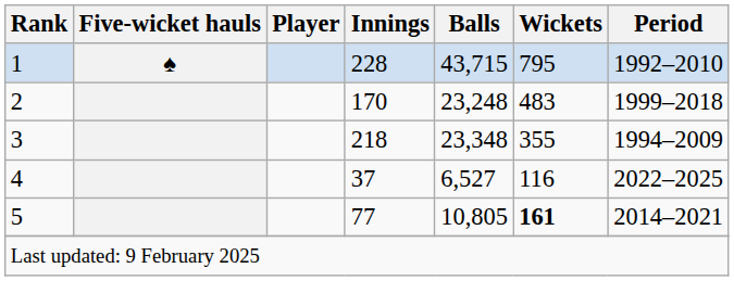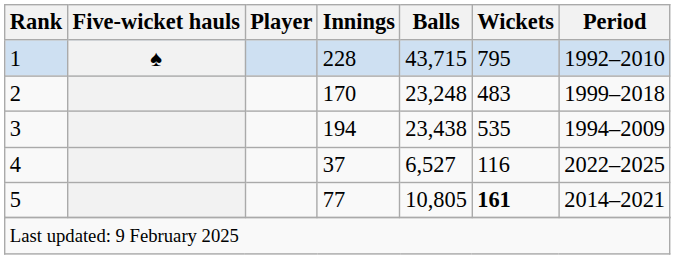 <table class="wikitable plainrowheaders sortable">
 <tr>
 <th scope=col>Rank</th>
 <th scope=col>Five-wicket hauls</th>
 <th scope=col>Player</th>
 <th scope=col>Innings</th>
 <th scope=col>Balls</th>
 <th scope=col>Wickets</th>
 <th scope=col>Period</th>
 </tr>
 <tr style="background:#cee0f2">
 <td>1</td>
 <th> ♠</th>
 <td></td>
 <td>228</td>
 <td>43,715</td>
 <td>795</td>
 <td>1992–2010</td>
 </tr>
 <tr>
 <td>2</td>
 <th></th>
 <td></td>
 <td>170</td>
 <td>23,248</td>
 <td>483</td>
 <td>1999–2018</td>
 </tr>
 <tr>
 <td>3</td>
 <th></th>
 <td></td>
-<td>218</td>
-<td>23,348</td>
-<td>355</td>
+<td>194</td>
+<td>23,438</td>
+<td>535</td>
 <td>1994–2009</td>
 </tr>
 <tr>
 <td>4</td>
 <th></th>
 <td></td>
 <td>37</td>
 <td>6,527</td>
 <td>116</td>
 <td>2022–2025</td>
 </tr>
 <tr>
 <td>5</td>
 <th></th>
 <td></td>
 <td>77</td>
 <td>10,805</td>
 <td><strong>161</strong></td>
 <td>2014–2021</td>
 </tr>
 <tr>
 </tr>
 <tr class=sortbottom>
 <td colspan=7><small>Last updated: 9 February 2025</small></td>
 </tr>
 </table>
